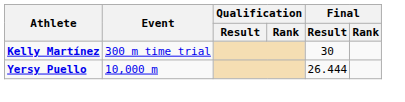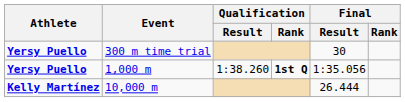 <table class="wikitable" border="1" style="font-size:90%">
 <tr>
 <th rowspan=2>Athlete</th>
 <th rowspan=2>Event</th>
 <th colspan=2>Qualification</th>
 <th colspan=2>Final</th>
 </tr>
 <tr>
 <th>Result</th>
 <th>Rank</th>
 <th>Result</th>
 <th>Rank</th>
 </tr>
 <tr>
-<td><strong><a href='#'>Kelly Martínez</a></strong></td>
+<td><strong><a href='#'>Yersy Puello</a></strong></td>
 <td><a href='#'>300 m time trial</a></td>
 <td bgcolor=wheat colspan="2"></td>
 <td align=center>30</td>
 <td align=center></td>
 </tr>
 <tr>
 <td><strong><a href='#'>Yersy Puello</a></strong></td>
+<td><a href='#'>1,000 m</a></td>
+<td align=center>1:38.260</td>
+<td align=center><strong>1st Q</strong></td>
+<td align=center>1:35.056</td>
+<td align=center></td>
+</tr>
+<tr>
+<td><strong><a href='#'>Kelly Martínez</a></strong></td>
 <td><a href='#'>10,000 m</a></td>
 <td bgcolor=wheat colspan="2"></td>
 <td align=center>26.444</td>
 <td align=center></td>
 </tr>
 </table>
